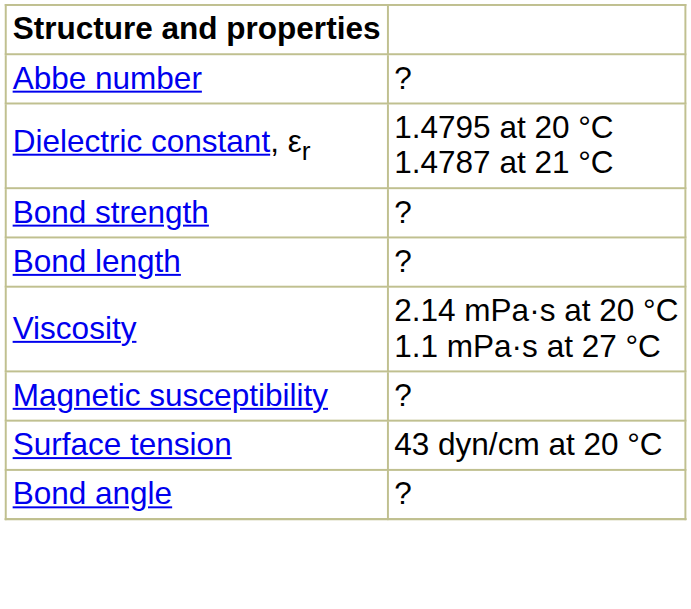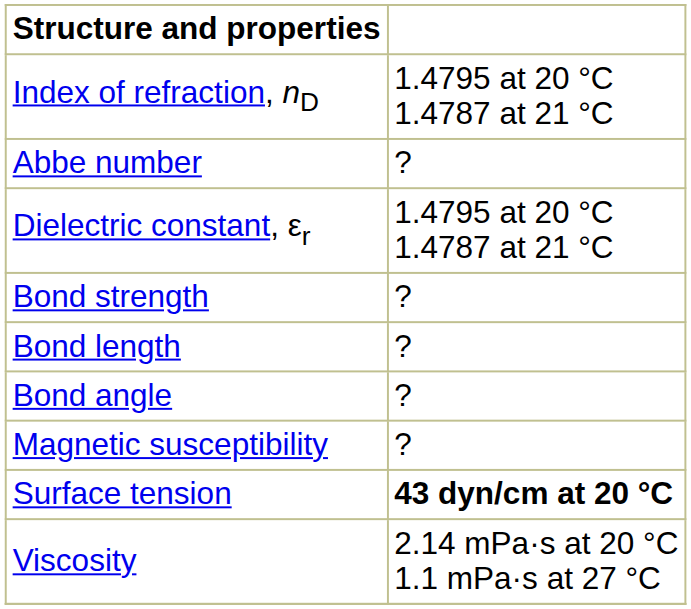 <table border="1" cellspacing="0" cellpadding="3" style="margin: 0 0 0 0.5em; background: #FFFFFF; border-collapse: collapse; border-color: #C0C090;">
 <tr>
 <th>Structure and properties</th>
+</tr>
+<tr>
+<td><a href='#'>Index of refraction</a>, <em>n</em><sub>D</sub></td>
+<td>1.4795 at 20 °C<br>1.4787 at 21 °C </td>
 </tr>
 <tr>
 <td><a href='#'>Abbe number</a></td>
 <td>? </td>
 </tr>
 <tr>
 <td><a href='#'>Dielectric constant</a>, ε<sub>r</sub></td>
 <td>1.4795 at 20 °C<br>1.4787 at 21 °C </td>
 </tr>
 <tr>
 <td><a href='#'>Bond strength</a></td>
 <td>? </td>
 </tr>
 <tr>
 <td><a href='#'>Bond length</a></td>
 <td>? </td>
 </tr>
 <tr>
-<td><a href='#'>Viscosity</a></td>
-<td>2.14 mPa·s at 20 °C<br>1.1 mPa·s at 27 °C</td>
+<td><a href='#'>Bond angle</a></td>
+<td>? </td>
 </tr>
 <tr>
 <td><a href='#'>Magnetic susceptibility</a></td>
 <td>? </td>
 </tr>
 <tr>
 <td><a href='#'>Surface tension</a></td>
-<td>43 dyn/cm at 20 °C</td>
+<td><strong>43 dyn/cm at 20 °C</strong></td>
 </tr>
 <tr>
-<td><a href='#'>Bond angle</a></td>
-<td>? </td>
+<td><a href='#'>Viscosity</a></td>
+<td>2.14 mPa·s at 20 °C<br>1.1 mPa·s at 27 °C</td>
 </tr>
 <tr>
 </tr>
 </table>
